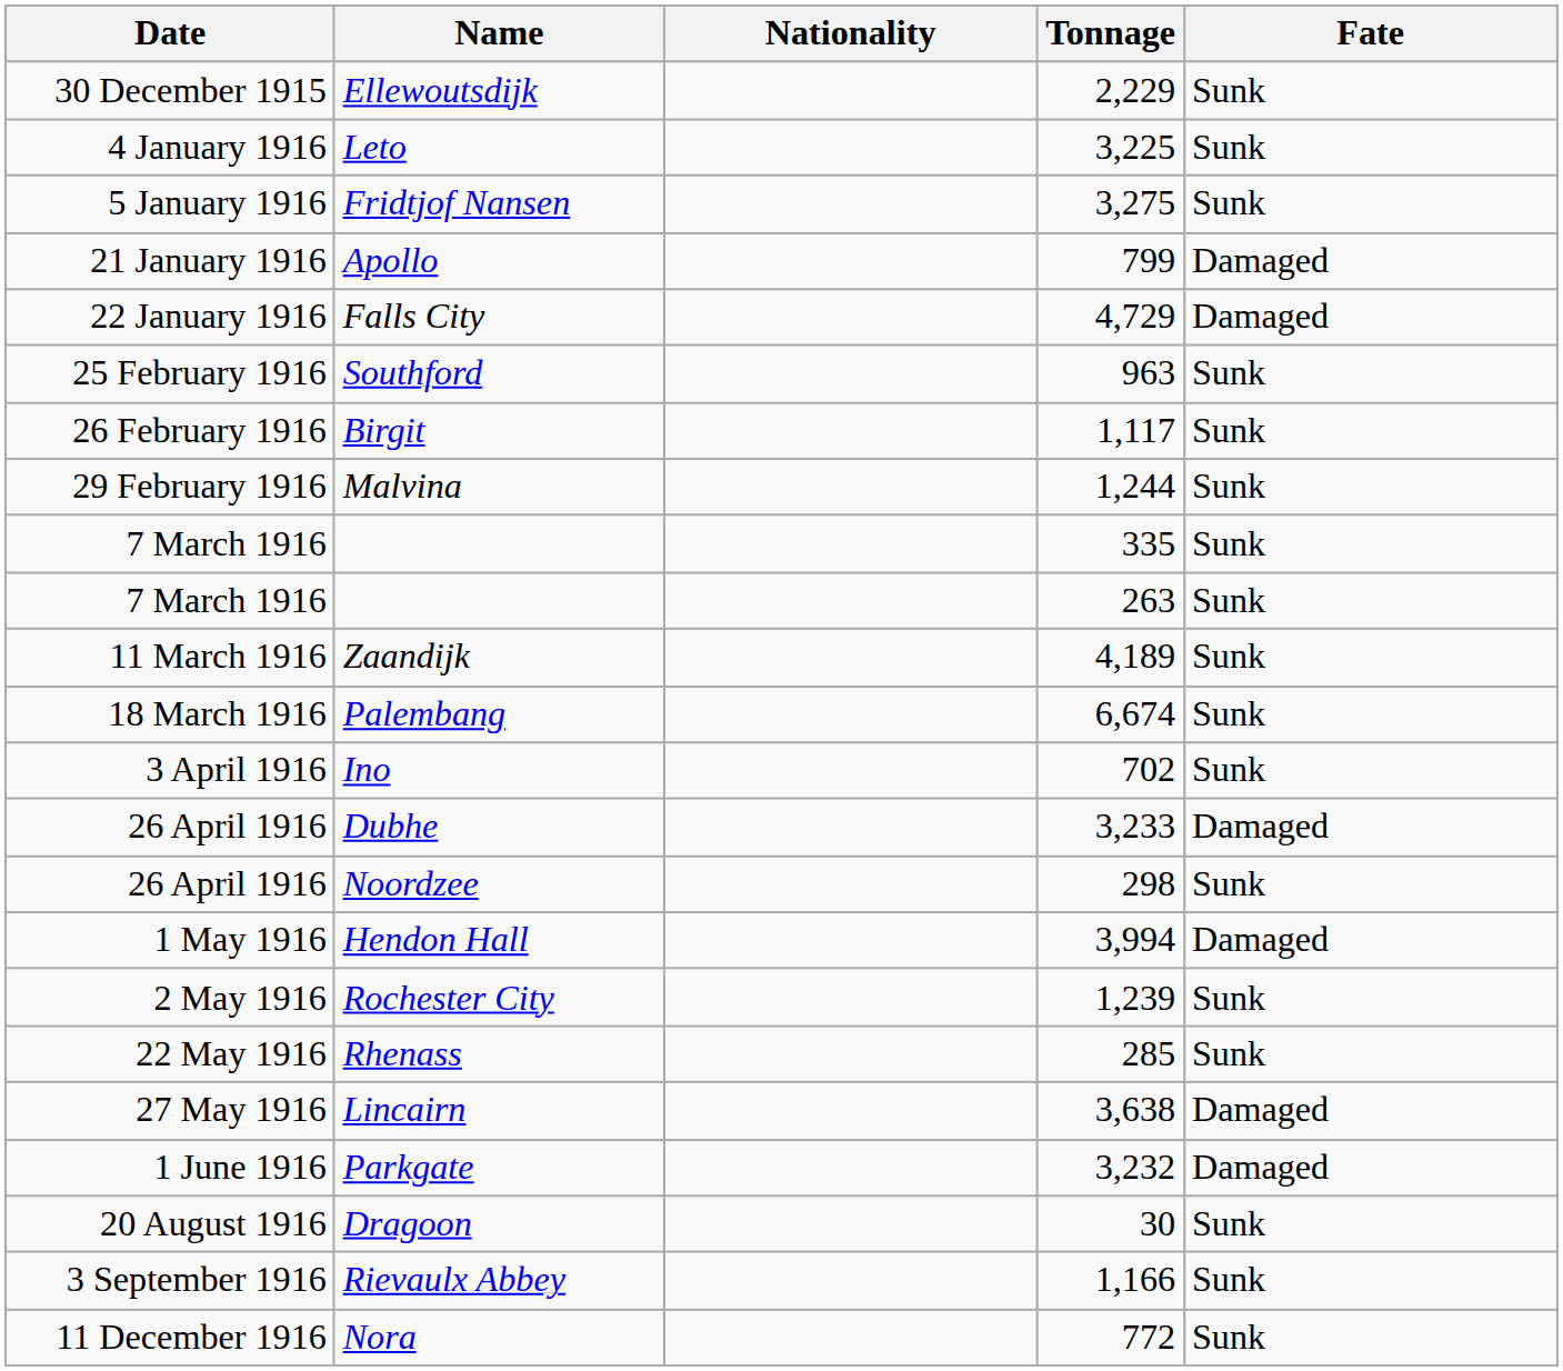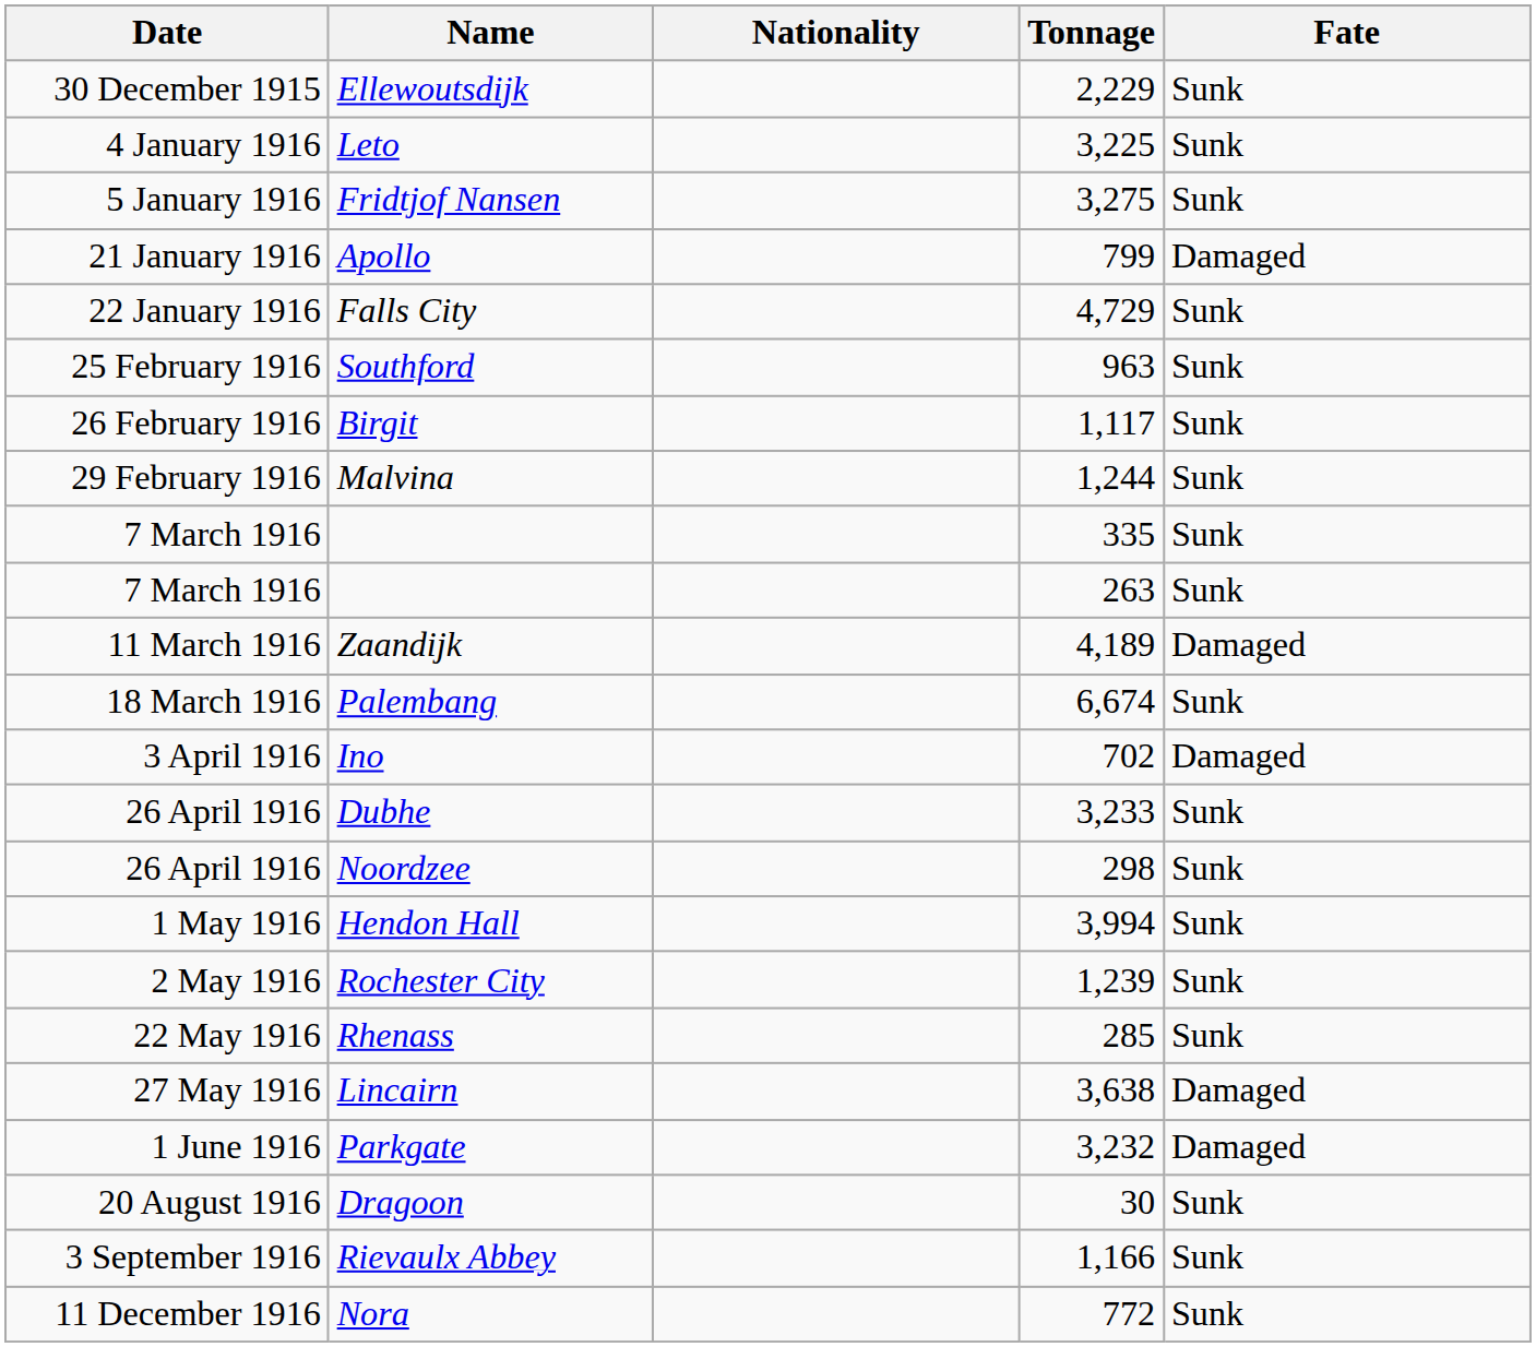 <table class="wikitable sortable">
 <tr>
 <th width="140px">Date</th>
 <th width="140px">Name</th>
 <th width="160px">Nationality</th>
 <th width="25px">Tonnage</th>
 <th width="160px">Fate</th>
 </tr>
 <tr>
 <td align="right">30 December 1915</td>
 <td align="left"><a href='#'><em>Ellewoutsdijk</em></a></td>
 <td align="left"></td>
 <td align="right">2,229</td>
 <td align="left">Sunk</td>
 </tr>
 <tr>
 <td align="right">4 January 1916</td>
 <td align="left"><a href='#'><em>Leto</em></a></td>
 <td align="left"></td>
 <td align="right">3,225</td>
 <td align="left">Sunk</td>
 </tr>
 <tr>
 <td align="right">5 January 1916</td>
 <td align="left"><a href='#'><em>Fridtjof Nansen</em></a></td>
 <td align="left"></td>
 <td align="right">3,275</td>
 <td align="left">Sunk</td>
 </tr>
 <tr>
 <td align="right">21 January 1916</td>
 <td align="left"><a href='#'><em>Apollo</em></a></td>
 <td align="left"></td>
 <td align="right">799</td>
 <td align="left">Damaged</td>
 </tr>
 <tr>
 <td align="right">22 January 1916</td>
 <td align="left"><em>Falls City</em></td>
 <td align="left"></td>
 <td align="right">4,729</td>
-<td align="left">Damaged</td>
+<td align="left">Sunk</td>
 </tr>
 <tr>
 <td align="right">25 February 1916</td>
 <td align="left"><a href='#'><em>Southford</em></a></td>
 <td align="left"></td>
 <td align="right">963</td>
 <td align="left">Sunk</td>
 </tr>
 <tr>
 <td align="right">26 February 1916</td>
 <td align="left"><a href='#'><em>Birgit</em></a></td>
 <td align="left"></td>
 <td align="right">1,117</td>
 <td align="left">Sunk</td>
 </tr>
 <tr>
 <td align="right">29 February 1916</td>
 <td align="left"><em>Malvina</em></td>
 <td align="left"></td>
 <td align="right">1,244</td>
 <td align="left">Sunk</td>
 </tr>
 <tr>
 <td align="right">7 March 1916</td>
 <td align="left"></td>
 <td align="left"></td>
 <td align="right">335</td>
 <td align="left">Sunk</td>
 </tr>
 <tr>
 <td align="right">7 March 1916</td>
 <td align="left"></td>
 <td align="left"></td>
 <td align="right">263</td>
 <td align="left">Sunk</td>
 </tr>
 <tr>
 <td align="right">11 March 1916</td>
 <td align="left"><em>Zaandijk</em></td>
 <td align="left"></td>
 <td align="right">4,189</td>
-<td align="left">Sunk</td>
+<td align="left">Damaged</td>
 </tr>
 <tr>
 <td align="right">18 March 1916</td>
 <td align="left"><a href='#'><em>Palembang</em></a></td>
 <td align="left"></td>
 <td align="right">6,674</td>
 <td align="left">Sunk</td>
 </tr>
 <tr>
 <td align="right">3 April 1916</td>
 <td align="left"><a href='#'><em>Ino</em></a></td>
 <td align="left"></td>
 <td align="right">702</td>
-<td align="left">Sunk</td>
+<td align="left">Damaged</td>
 </tr>
 <tr>
 <td align="right">26 April 1916</td>
 <td align="left"><a href='#'><em>Dubhe</em></a></td>
 <td align="left"></td>
 <td align="right">3,233</td>
-<td align="left">Damaged</td>
+<td align="left">Sunk</td>
 </tr>
 <tr>
 <td align="right">26 April 1916</td>
 <td align="left"><a href='#'><em>Noordzee</em></a></td>
 <td align="left"></td>
 <td align="right">298</td>
 <td align="left">Sunk</td>
 </tr>
 <tr>
 <td align="right">1 May 1916</td>
 <td align="left"><a href='#'><em>Hendon Hall</em></a></td>
 <td align="left"></td>
 <td align="right">3,994</td>
-<td align="left">Damaged</td>
+<td align="left">Sunk</td>
 </tr>
 <tr>
 <td align="right">2 May 1916</td>
 <td align="left"><a href='#'><em>Rochester City</em></a></td>
 <td align="left"></td>
 <td align="right">1,239</td>
 <td align="left">Sunk</td>
 </tr>
 <tr>
 <td align="right">22 May 1916</td>
 <td align="left"><a href='#'><em>Rhenass</em></a></td>
 <td align="left"></td>
 <td align="right">285</td>
 <td align="left">Sunk</td>
 </tr>
 <tr>
 <td align="right">27 May 1916</td>
 <td align="left"><a href='#'><em>Lincairn</em></a></td>
 <td align="left"></td>
 <td align="right">3,638</td>
 <td align="left">Damaged</td>
 </tr>
 <tr>
 <td align="right">1 June 1916</td>
 <td align="left"><a href='#'><em>Parkgate</em></a></td>
 <td align="left"></td>
 <td align="right">3,232</td>
 <td align="left">Damaged</td>
 </tr>
 <tr>
 <td align="right">20 August 1916</td>
 <td align="left"><a href='#'><em>Dragoon</em></a></td>
 <td align="left"></td>
 <td align="right">30</td>
 <td align="left">Sunk</td>
 </tr>
 <tr>
 <td align="right">3 September 1916</td>
 <td align="left"><a href='#'><em>Rievaulx Abbey</em></a></td>
 <td align="left"></td>
 <td align="right">1,166</td>
 <td align="left">Sunk</td>
 </tr>
 <tr>
 <td align="right">11 December 1916</td>
 <td align="left"><a href='#'><em>Nora</em></a></td>
 <td align="left"></td>
 <td align="right">772</td>
 <td align="left">Sunk</td>
 </tr>
 </table>
